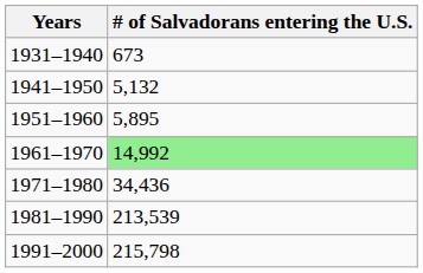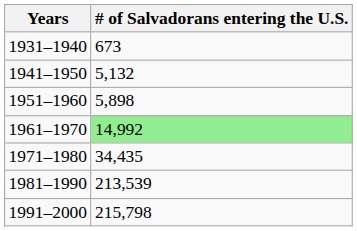 <table class="wikitable">
 <tr>
 <th>Years</th>
 <th># of Salvadorans entering the U.S.</th>
 </tr>
 <tr>
 <td>1931–1940</td>
 <td>673</td>
 </tr>
 <tr>
 <td>1941–1950</td>
 <td>5,132</td>
 </tr>
 <tr>
 <td>1951–1960</td>
-<td>5,895</td>
+<td>5,898</td>
 </tr>
 <tr>
 <td>1961–1970</td>
 <td style="background: lightgreen;">14,992</td>
 </tr>
 <tr>
 <td>1971–1980</td>
-<td>34,436</td>
+<td>34,435</td>
 </tr>
 <tr>
 <td>1981–1990</td>
 <td>213,539</td>
 </tr>
 <tr>
 <td>1991–2000</td>
 <td>215,798</td>
 </tr>
 </table>
